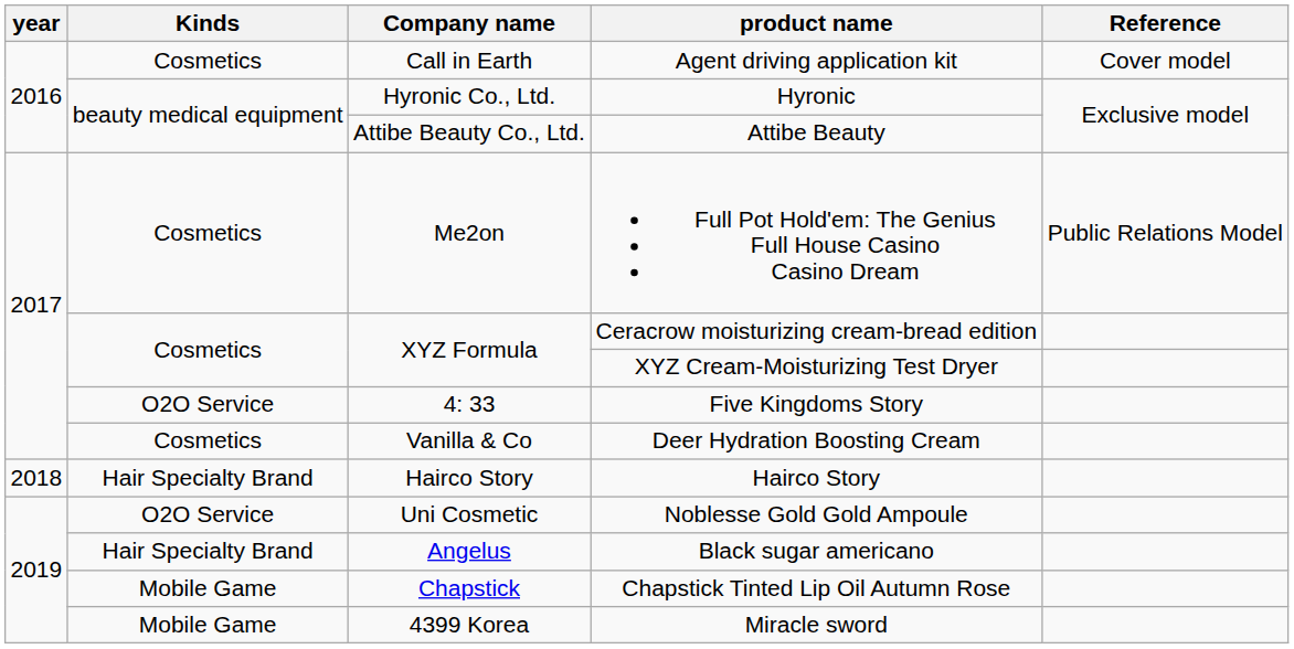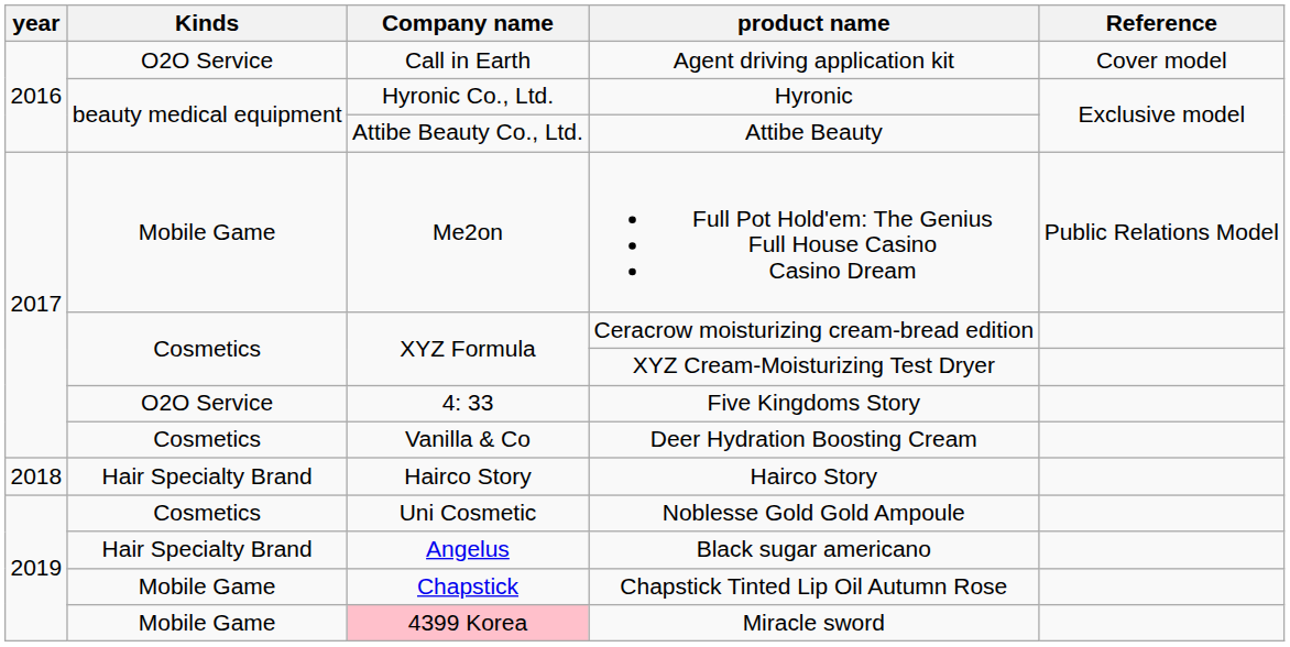 <table class = "wikitable" style = "text-align: center;">
 <tr>
 <th>year</th>
 <th>Kinds</th>
 <th>Company name</th>
 <th>product name</th>
 <th>Reference</th>
 </tr>
 <tr>
 <td rowspan = 3>2016</td>
-<td>Cosmetics</td>
+<td>O2O Service</td>
 <td>Call in Earth</td>
 <td>Agent driving application kit</td>
 <td>Cover model</td>
 </tr>
 <tr>
 <td rowspan = 2>beauty medical equipment</td>
 <td>Hyronic Co., Ltd.</td>
 <td>Hyronic</td>
 <td rowspan = 2>Exclusive model<br></td>
 </tr>
 <tr>
 <td>Attibe Beauty Co., Ltd.</td>
 <td>Attibe Beauty</td>
 </tr>
 <tr>
 <td rowspan = 5>2017</td>
-<td>Cosmetics</td>
+<td>Mobile Game</td>
 <td>Me2on</td>
 <td><br><ul><li>Full Pot Hold'em: The Genius</li><li>Full House Casino</li><li>Casino Dream</li></ul></td>
 <td>Public Relations Model</td>
 </tr>
 <tr>
 <td rowspan = 2>Cosmetics</td>
 <td rowspan = 2>XYZ Formula</td>
 <td>Ceracrow moisturizing cream-bread edition</td>
 <td></td>
 </tr>
 <tr>
 <td>XYZ Cream-Moisturizing Test Dryer</td>
 <td></td>
 </tr>
 <tr>
 <td>O2O Service</td>
 <td>4: 33</td>
 <td>Five Kingdoms Story</td>
 <td></td>
 </tr>
 <tr>
 <td>Cosmetics</td>
 <td>Vanilla & Co</td>
 <td>Deer Hydration Boosting Cream<br></td>
 <td></td>
 </tr>
 <tr>
 <td>2018</td>
 <td>Hair Specialty Brand</td>
 <td>Hairco Story</td>
 <td>Hairco Story</td>
 <td></td>
 </tr>
 <tr>
 <td rowspan = 4>2019</td>
-<td>O2O Service</td>
+<td>Cosmetics</td>
 <td>Uni Cosmetic</td>
 <td>Noblesse Gold Gold Ampoule</td>
 <td></td>
 </tr>
 <tr>
 <td>Hair Specialty Brand</td>
 <td><a href='#'>Angelus</a></td>
 <td>Black sugar americano</td>
 <td></td>
 </tr>
 <tr>
 <td>Mobile Game</td>
 <td><a href='#'>Chapstick</a></td>
 <td>Chapstick Tinted Lip Oil Autumn Rose</td>
 <td></td>
 </tr>
 <tr>
 <td>Mobile Game</td>
-<td>4399 Korea</td>
+<td style="background: pink;">4399 Korea</td>
 <td>Miracle sword</td>
 <td></td>
 </tr>
 </table>
